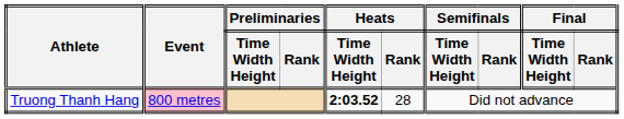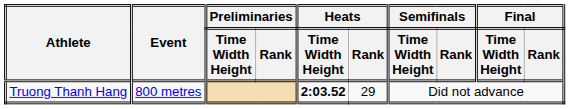 <table class=wikitable style="font-size:90%; border: double;">
 <tr>
 <th rowspan="2" style="border-right:double">Athlete</th>
 <th rowspan="2" style="border-right:double">Event</th>
 <th colspan="2" style="border-right:double; border-bottom:double;">Preliminaries</th>
 <th colspan="2" style="border-right:double; border-bottom:double;">Heats</th>
 <th colspan="2" style="border-right:double; border-bottom:double;">Semifinals</th>
 <th colspan="2" style="border-right:double; border-bottom:double;">Final</th>
 </tr>
 <tr>
 <th>Time<br>Width<br>Height</th>
 <th style="border-right:double">Rank</th>
 <th>Time<br>Width<br>Height</th>
 <th style="border-right:double">Rank</th>
 <th>Time<br>Width<br>Height</th>
 <th style="border-right:double">Rank</th>
 <th>Time<br>Width<br>Height</th>
 <th style="border-right:double">Rank</th>
 </tr>
 <tr style="border-top: double;">
 <td style="border-right:double"><a href='#'>Truong Thanh Hang</a></td>
-<td style="background: pink; border-right:double"><a href='#'>800 metres</a></td>
+<td style="border-right:double"><a href='#'>800 metres</a></td>
 <td style="border-right:double" colspan= 2 bgcolor="wheat"></td>
 <td align=center><strong>2:03.52</strong></td>
-<td align=center style="border-right:double">28</td>
+<td align=center style="border-right:double">29</td>
 <td colspan="4" align=center>Did not advance</td>
 </tr>
 </table>
